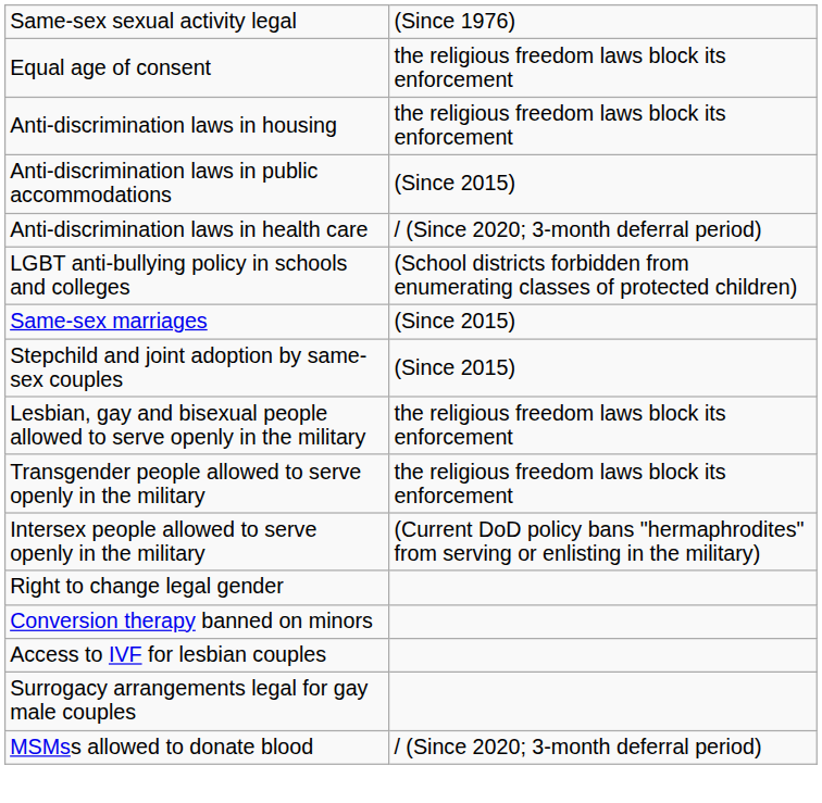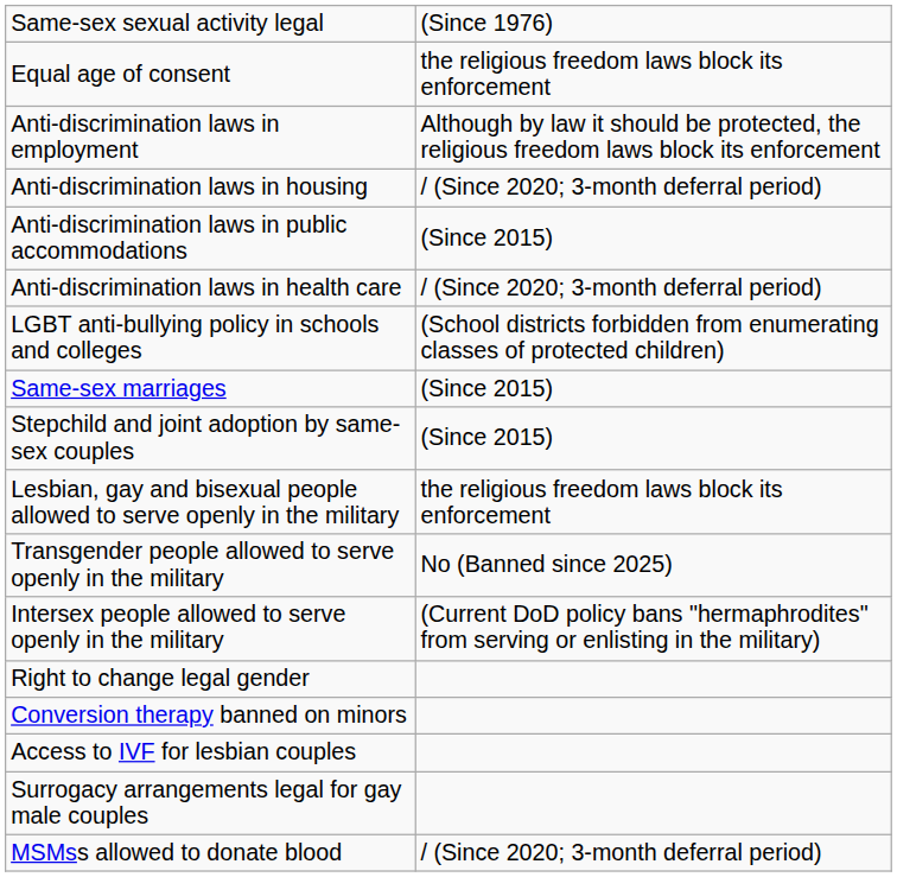 <table class="wikitable">
 <tr>
 <td>Same-sex sexual activity legal</td>
 <td> (Since 1976)</td>
 </tr>
 <tr>
 <td>Equal age of consent</td>
 <td> the religious freedom laws block its enforcement</td>
 </tr>
 <tr>
+<td>Anti-discrimination laws in employment</td>
+<td> Although by law it should be protected, the religious freedom laws block its enforcement</td>
+</tr>
+<tr>
 <td>Anti-discrimination laws in housing</td>
-<td> the religious freedom laws block its enforcement</td>
+<td>/ (Since 2020; 3-month deferral period)</td>
 </tr>
 <tr>
 <td>Anti-discrimination laws in public accommodations</td>
 <td> (Since 2015)</td>
 </tr>
 <tr>
 <td>Anti-discrimination laws in health care</td>
 <td>/ (Since 2020; 3-month deferral period)</td>
 </tr>
 <tr>
 <td>LGBT anti-bullying policy in schools and colleges</td>
 <td> (School districts forbidden from enumerating classes of protected children)</td>
 </tr>
 <tr>
 <td><a href='#'>Same-sex marriages</a></td>
 <td> (Since 2015)</td>
 </tr>
 <tr>
 <td>Stepchild and joint adoption by same-sex couples</td>
 <td> (Since 2015)</td>
 </tr>
 <tr>
 <td>Lesbian, gay and bisexual people allowed to serve openly in the military</td>
 <td> the religious freedom laws block its enforcement</td>
 </tr>
 <tr>
 <td>Transgender people allowed to serve openly in the military</td>
-<td> the religious freedom laws block its enforcement</td>
+<td>No (Banned since 2025)</td>
 </tr>
 <tr>
 <td>Intersex people allowed to serve openly in the military</td>
 <td> (Current DoD policy bans "hermaphrodites" from serving or enlisting in the military)</td>
 </tr>
 <tr>
 <td>Right to change legal gender</td>
 <td></td>
 </tr>
 <tr>
 <td><a href='#'>Conversion therapy</a> banned on minors</td>
 <td></td>
 </tr>
 <tr>
 <td>Access to <a href='#'>IVF</a> for lesbian couples</td>
 <td></td>
 </tr>
 <tr>
 <td>Surrogacy arrangements legal for gay male couples</td>
 <td></td>
 </tr>
 <tr>
 <td><a href='#'>MSMs</a>s allowed to donate blood</td>
 <td>/ (Since 2020; 3-month deferral period)</td>
 </tr>
 </table>
